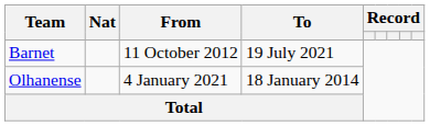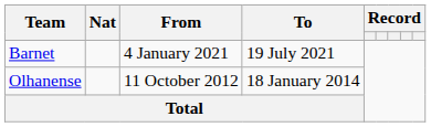 <table class=wikitable style="text-align: center">
 <tr>
 <th rowspan="2">Team</th>
 <th rowspan="2">Nat</th>
 <th rowspan="2">From</th>
 <th rowspan="2">To</th>
 <th colspan="5">Record</th>
 </tr>
 <tr>
 <th></th>
 <th></th>
 <th></th>
 <th></th>
 <th></th>
 </tr>
 <tr>
 <td align=left><a href='#'>Barnet</a></td>
 <td align=left></td>
-<td align=left>11 October 2012</td>
+<td align=left>4 January 2021</td>
 <td align=left>19 July 2021<br></td>
 </tr>
 <tr>
 <td align=left><a href='#'>Olhanense</a></td>
 <td align=left></td>
-<td align=left>4 January 2021</td>
+<td align=left>11 October 2012</td>
 <td align=left>18 January 2014<br></td>
 </tr>
 <tr>
 <th colspan="4">Total<br></th>
 </tr>
 </table>
